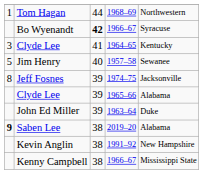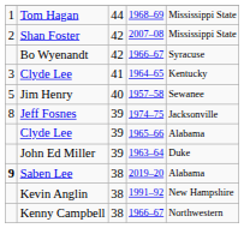 <table class="wikitable">
 <tr>
 </tr>
 <tr>
 <td>1</td>
 <td><a href='#'>Tom Hagan</a></td>
 <td>44</td>
 <td style="font-size:80%;"><a href='#'>1968–69</a></td>
-<td style="font-size:80%;">Northwestern</td>
+<td style="font-size:80%;">Mississippi State</td>
+</tr>
+<tr>
+<td>2</td>
+<td><a href='#'>Shan Foster</a></td>
+<td>42</td>
+<td style="font-size:80%;"><a href='#'>2007–08</a></td>
+<td style="font-size:80%;">Mississippi State</td>
 </tr>
 <tr>
 <td></td>
 <td>Bo Wyenandt</td>
-<td><strong>42</strong></td>
+<td>42</td>
 <td style="font-size:80%;"><a href='#'>1966–67</a></td>
 <td style="font-size:80%;">Syracuse</td>
 </tr>
 <tr>
 <td>3</td>
 <td><a href='#'>Clyde Lee</a></td>
 <td>41</td>
 <td style="font-size:80%;"><a href='#'>1964–65</a></td>
 <td style="font-size:80%;">Kentucky</td>
 </tr>
 <tr>
 <td>5</td>
 <td>Jim Henry</td>
 <td>40</td>
 <td style="font-size:80%;"><a href='#'>1957–58</a></td>
 <td style="font-size:80%;">Sewanee</td>
 </tr>
 <tr>
 <td>8</td>
 <td><a href='#'>Jeff Fosnes</a></td>
 <td>39</td>
 <td style="font-size:80%;"><a href='#'>1974–75</a></td>
 <td style="font-size:80%;">Jacksonville</td>
 </tr>
 <tr>
 <td></td>
 <td><a href='#'>Clyde Lee</a></td>
 <td>39</td>
 <td style="font-size:80%;"><a href='#'>1965–66</a></td>
 <td style="font-size:80%;">Alabama</td>
 </tr>
 <tr>
 <td></td>
 <td>John Ed Miller</td>
 <td>39</td>
 <td style="font-size:80%;"><a href='#'>1963–64</a></td>
 <td style="font-size:80%;">Duke</td>
 </tr>
 <tr>
 <td><strong>9</strong></td>
 <td><a href='#'>Saben Lee</a></td>
 <td>38</td>
 <td style="font-size:80%;"><a href='#'>2019–20</a></td>
 <td style="font-size:80%;">Alabama</td>
 </tr>
 <tr>
 <td></td>
 <td>Kevin Anglin</td>
 <td>38</td>
 <td style="font-size:80%;"><a href='#'>1991–92</a></td>
 <td style="font-size:80%;">New Hampshire</td>
 </tr>
 <tr>
 <td></td>
 <td>Kenny Campbell</td>
 <td>38</td>
 <td style="font-size:80%;"><a href='#'>1966–67</a></td>
-<td style="font-size:80%;">Mississippi State</td>
+<td style="font-size:80%;">Northwestern</td>
 </tr>
 </table>
